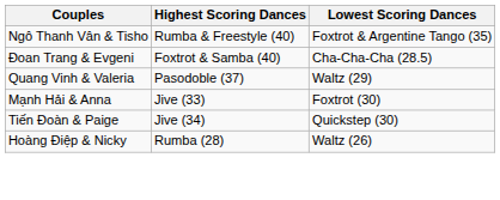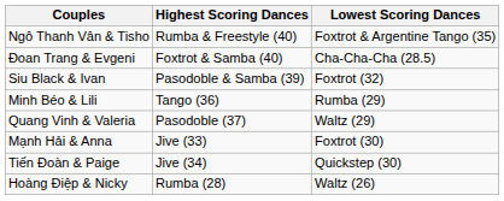 <table class="wikitable" align="center">
 <tr>
 <th>Couples</th>
 <th>Highest Scoring Dances</th>
 <th>Lowest Scoring Dances</th>
 </tr>
 <tr>
 <td>Ngô Thanh Vân & Tisho</td>
 <td>Rumba & Freestyle (40)</td>
 <td>Foxtrot & Argentine Tango (35)</td>
 </tr>
 <tr>
 <td>Đoan Trang & Evgeni</td>
 <td>Foxtrot & Samba (40)</td>
 <td>Cha-Cha-Cha (28.5)</td>
+</tr>
+<tr>
+<td>Siu Black & Ivan</td>
+<td>Pasodoble & Samba (39)</td>
+<td>Foxtrot (32)</td>
+</tr>
+<tr>
+<td>Minh Béo & Lili</td>
+<td>Tango (36)</td>
+<td>Rumba (29)</td>
 </tr>
 <tr>
 <td>Quang Vinh & Valeria</td>
 <td>Pasodoble (37)</td>
 <td>Waltz (29)</td>
 </tr>
 <tr>
 <td>Mạnh Hải & Anna</td>
 <td>Jive (33)</td>
 <td>Foxtrot (30)</td>
 </tr>
 <tr>
 <td>Tiến Đoàn & Paige</td>
 <td>Jive (34)</td>
 <td>Quickstep (30)</td>
 </tr>
 <tr>
 <td>Hoàng Điệp & Nicky</td>
 <td>Rumba (28)</td>
 <td>Waltz (26)</td>
 </tr>
 </table>
